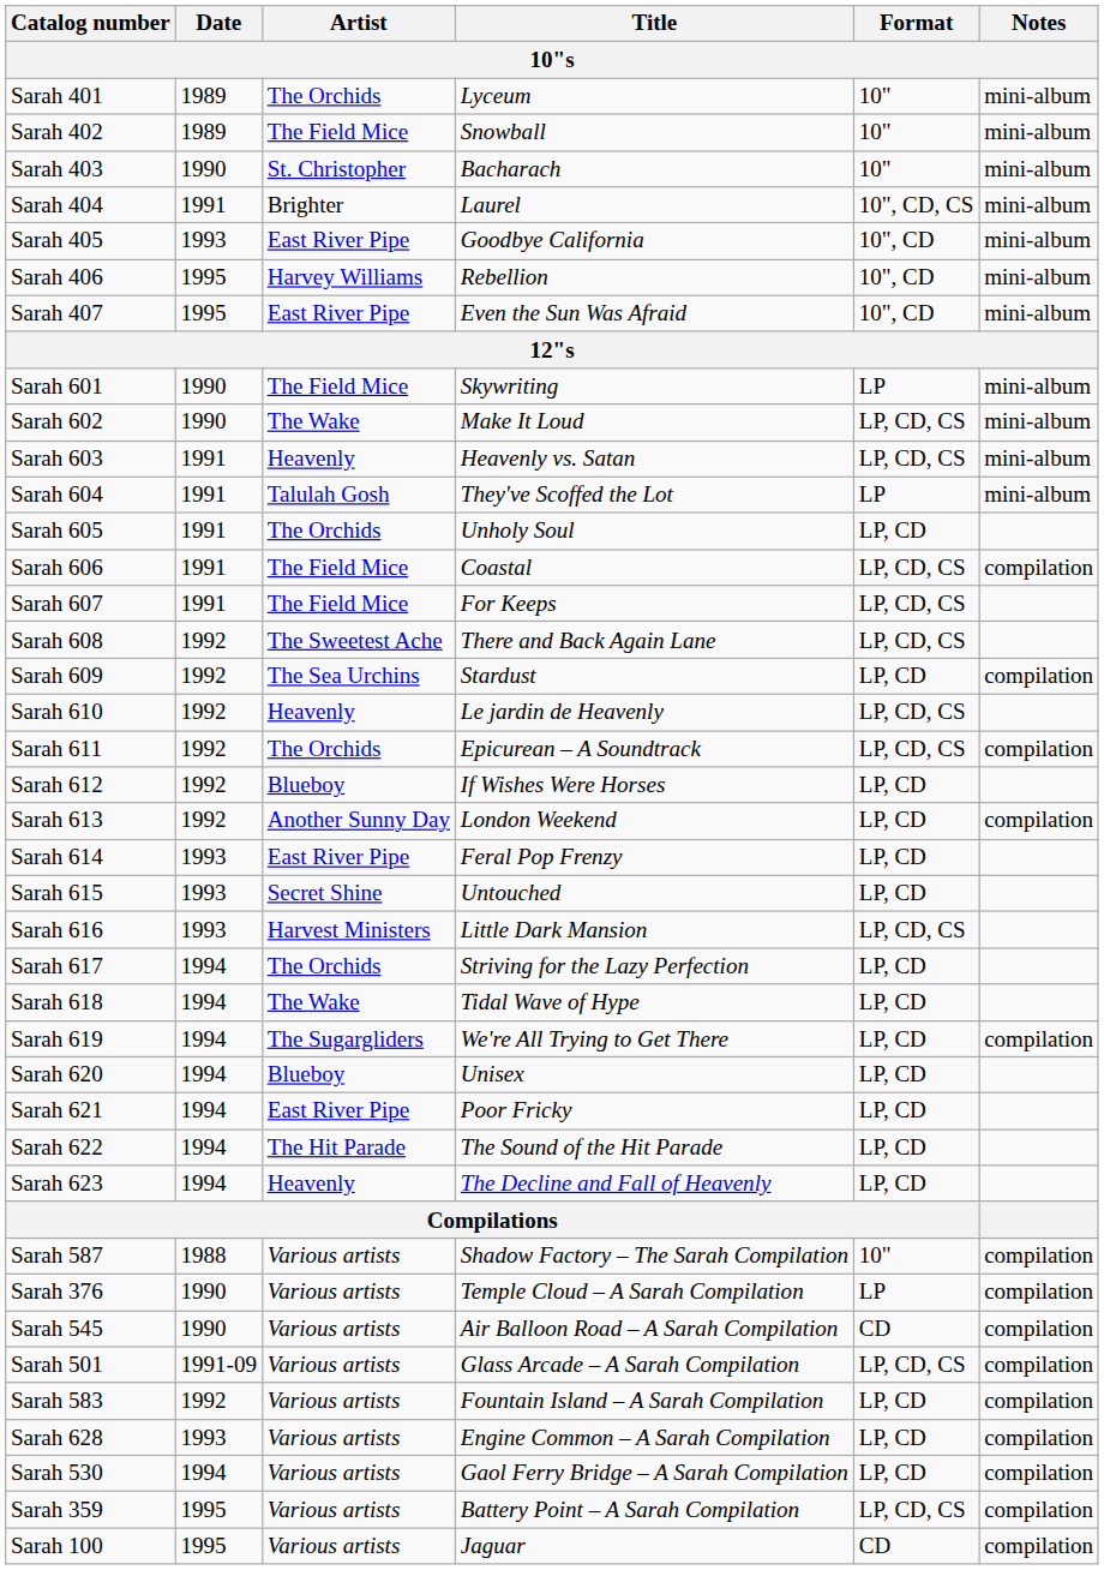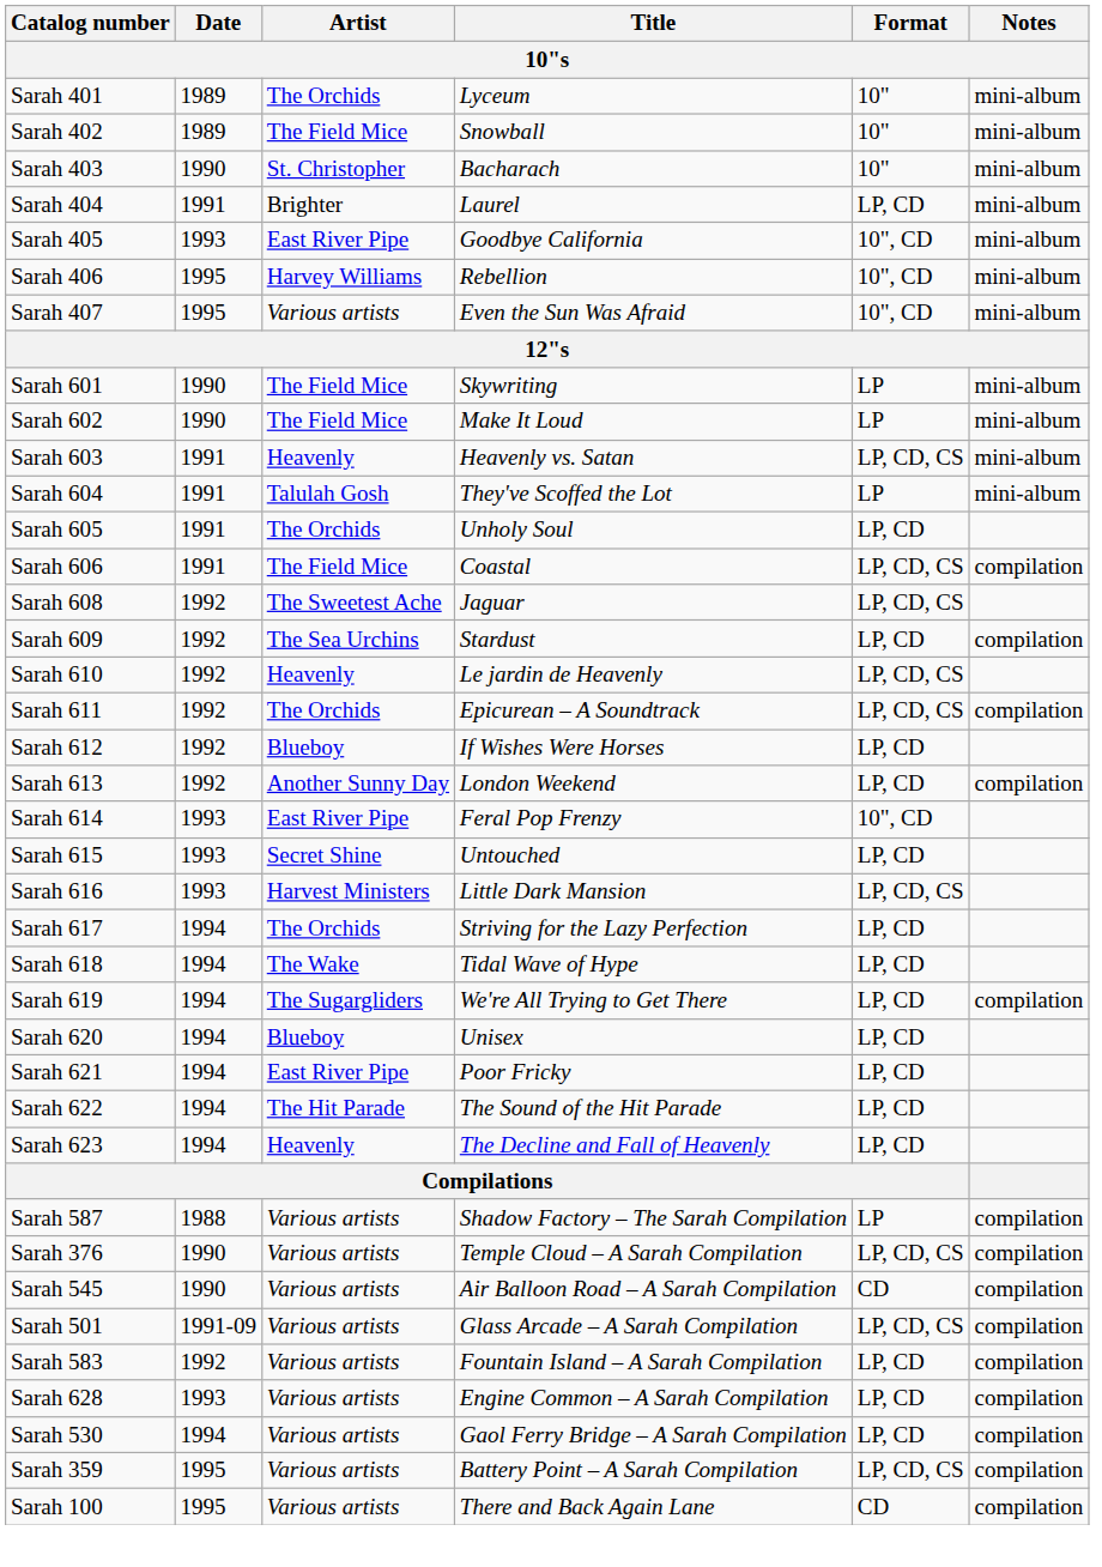 <table class="wikitable">
 <tr>
 <th>Catalog number</th>
 <th>Date</th>
 <th>Artist</th>
 <th>Title</th>
 <th>Format</th>
 <th>Notes</th>
 </tr>
 <tr>
 <th colspan="6">10"s</th>
 </tr>
 <tr>
 <td>Sarah 401</td>
 <td>1989</td>
 <td><a href='#'>The Orchids</a></td>
 <td><em>Lyceum</em></td>
 <td>10"</td>
 <td>mini-album</td>
 </tr>
 <tr>
 <td>Sarah 402</td>
 <td>1989</td>
 <td><a href='#'>The Field Mice</a></td>
 <td><em>Snowball</em></td>
 <td>10"</td>
 <td>mini-album</td>
 </tr>
 <tr>
 <td>Sarah 403</td>
 <td>1990</td>
 <td><a href='#'>St. Christopher</a></td>
 <td><em>Bacharach</em></td>
 <td>10"</td>
 <td>mini-album</td>
 </tr>
 <tr>
 <td>Sarah 404</td>
 <td>1991</td>
 <td>Brighter</td>
 <td><em>Laurel</em></td>
-<td>10", CD, CS</td>
+<td>LP, CD</td>
 <td>mini-album</td>
 </tr>
 <tr>
 <td>Sarah 405</td>
 <td>1993</td>
 <td><a href='#'>East River Pipe</a></td>
 <td><em>Goodbye California</em></td>
 <td>10", CD</td>
 <td>mini-album</td>
 </tr>
 <tr>
 <td>Sarah 406</td>
 <td>1995</td>
 <td><a href='#'>Harvey Williams</a></td>
 <td><em>Rebellion</em></td>
 <td>10", CD</td>
 <td>mini-album</td>
 </tr>
 <tr>
 <td>Sarah 407</td>
 <td>1995</td>
-<td><a href='#'>East River Pipe</a></td>
+<td><em>Various artists</em></td>
 <td><em>Even the Sun Was Afraid</em></td>
 <td>10", CD</td>
 <td>mini-album</td>
 </tr>
 <tr>
 <th colspan="6">12"s</th>
 </tr>
 <tr>
 <td>Sarah 601</td>
 <td>1990</td>
 <td><a href='#'>The Field Mice</a></td>
 <td><em>Skywriting</em></td>
 <td>LP</td>
 <td>mini-album</td>
 </tr>
 <tr>
 <td>Sarah 602</td>
 <td>1990</td>
-<td><a href='#'>The Wake</a></td>
+<td><a href='#'>The Field Mice</a></td>
 <td><em>Make It Loud</em></td>
-<td>LP, CD, CS</td>
+<td>LP</td>
 <td>mini-album</td>
 </tr>
 <tr>
 <td>Sarah 603</td>
 <td>1991</td>
 <td><a href='#'>Heavenly</a></td>
 <td><em>Heavenly vs. Satan</em></td>
 <td>LP, CD, CS</td>
 <td>mini-album</td>
 </tr>
 <tr>
 <td>Sarah 604</td>
 <td>1991</td>
 <td><a href='#'>Talulah Gosh</a></td>
 <td><em>They've Scoffed the Lot</em></td>
 <td>LP</td>
 <td>mini-album</td>
 </tr>
 <tr>
 <td>Sarah 605</td>
 <td>1991</td>
 <td><a href='#'>The Orchids</a></td>
 <td><em>Unholy Soul</em></td>
 <td>LP, CD</td>
 <td></td>
 </tr>
 <tr>
 <td>Sarah 606</td>
 <td>1991</td>
 <td><a href='#'>The Field Mice</a></td>
 <td><em>Coastal</em></td>
 <td>LP, CD, CS</td>
 <td>compilation</td>
 </tr>
 <tr>
-<td>Sarah 607</td>
-<td>1991</td>
-<td><a href='#'>The Field Mice</a></td>
-<td><em>For Keeps</em></td>
-<td>LP, CD, CS</td>
-<td></td>
-</tr>
-<tr>
 <td>Sarah 608</td>
 <td>1992</td>
 <td><a href='#'>The Sweetest Ache</a></td>
-<td><em>There and Back Again Lane</em></td>
+<td><em>Jaguar</em></td>
 <td>LP, CD, CS</td>
 <td></td>
 </tr>
 <tr>
 <td>Sarah 609</td>
 <td>1992</td>
 <td><a href='#'>The Sea Urchins</a></td>
 <td><em>Stardust</em></td>
 <td>LP, CD</td>
 <td>compilation</td>
 </tr>
 <tr>
 <td>Sarah 610</td>
 <td>1992</td>
 <td><a href='#'>Heavenly</a></td>
 <td><em>Le jardin de Heavenly</em></td>
 <td>LP, CD, CS</td>
 <td></td>
 </tr>
 <tr>
 <td>Sarah 611</td>
 <td>1992</td>
 <td><a href='#'>The Orchids</a></td>
 <td><em>Epicurean – A Soundtrack</em></td>
 <td>LP, CD, CS</td>
 <td>compilation</td>
 </tr>
 <tr>
 <td>Sarah 612</td>
 <td>1992</td>
 <td><a href='#'>Blueboy</a></td>
 <td><em>If Wishes Were Horses</em></td>
 <td>LP, CD</td>
 <td></td>
 </tr>
 <tr>
 <td>Sarah 613</td>
 <td>1992</td>
 <td><a href='#'>Another Sunny Day</a></td>
 <td><em>London Weekend</em></td>
 <td>LP, CD</td>
 <td>compilation</td>
 </tr>
 <tr>
 <td>Sarah 614</td>
 <td>1993</td>
 <td><a href='#'>East River Pipe</a></td>
 <td><em>Feral Pop Frenzy</em></td>
-<td>LP, CD</td>
+<td>10", CD</td>
 <td></td>
 </tr>
 <tr>
 <td>Sarah 615</td>
 <td>1993</td>
 <td><a href='#'>Secret Shine</a></td>
 <td><em>Untouched</em></td>
 <td>LP, CD</td>
 <td></td>
 </tr>
 <tr>
 <td>Sarah 616</td>
 <td>1993</td>
 <td><a href='#'>Harvest Ministers</a></td>
 <td><em>Little Dark Mansion</em></td>
 <td>LP, CD, CS</td>
 <td></td>
 </tr>
 <tr>
 <td>Sarah 617</td>
 <td>1994</td>
 <td><a href='#'>The Orchids</a></td>
 <td><em>Striving for the Lazy Perfection</em></td>
 <td>LP, CD</td>
 <td></td>
 </tr>
 <tr>
 <td>Sarah 618</td>
 <td>1994</td>
 <td><a href='#'>The Wake</a></td>
 <td><em>Tidal Wave of Hype</em></td>
 <td>LP, CD</td>
 <td></td>
 </tr>
 <tr>
 <td>Sarah 619</td>
 <td>1994</td>
 <td><a href='#'>The Sugargliders</a></td>
 <td><em>We're All Trying to Get There</em></td>
 <td>LP, CD</td>
 <td>compilation</td>
 </tr>
 <tr>
 <td>Sarah 620</td>
 <td>1994</td>
 <td><a href='#'>Blueboy</a></td>
 <td><em>Unisex</em></td>
 <td>LP, CD</td>
 <td></td>
 </tr>
 <tr>
 <td>Sarah 621</td>
 <td>1994</td>
 <td><a href='#'>East River Pipe</a></td>
 <td><em>Poor Fricky</em></td>
 <td>LP, CD</td>
 <td></td>
 </tr>
 <tr>
 <td>Sarah 622</td>
 <td>1994</td>
 <td><a href='#'>The Hit Parade</a></td>
 <td><em>The Sound of the Hit Parade</em></td>
 <td>LP, CD</td>
 <td></td>
 </tr>
 <tr>
 <td>Sarah 623</td>
 <td>1994</td>
 <td><a href='#'>Heavenly</a></td>
 <td><em><a href='#'>The Decline and Fall of Heavenly</a></em></td>
 <td>LP, CD</td>
 <td></td>
 </tr>
 <tr>
 <th colspan="5">Compilations</th>
 <th></th>
 </tr>
 <tr>
 <td>Sarah 587</td>
 <td>1988</td>
 <td><em>Various artists</em></td>
 <td><em>Shadow Factory – The Sarah Compilation</em></td>
-<td>10"</td>
+<td>LP</td>
 <td>compilation</td>
 </tr>
 <tr>
 <td>Sarah 376</td>
 <td>1990</td>
 <td><em>Various artists</em></td>
 <td><em>Temple Cloud – A Sarah Compilation</em></td>
-<td>LP</td>
+<td>LP, CD, CS</td>
 <td>compilation</td>
 </tr>
 <tr>
 <td>Sarah 545</td>
 <td>1990</td>
 <td><em>Various artists</em></td>
 <td><em>Air Balloon Road – A Sarah Compilation</em></td>
 <td>CD</td>
 <td>compilation</td>
 </tr>
 <tr>
 <td>Sarah 501</td>
 <td>1991-09</td>
 <td><em>Various artists</em></td>
 <td><em>Glass Arcade – A Sarah Compilation</em></td>
 <td>LP, CD, CS</td>
 <td>compilation</td>
 </tr>
 <tr>
 <td>Sarah 583</td>
 <td>1992</td>
 <td><em>Various artists</em></td>
 <td><em>Fountain Island – A Sarah Compilation</em></td>
 <td>LP, CD</td>
 <td>compilation</td>
 </tr>
 <tr>
 <td>Sarah 628</td>
 <td>1993</td>
 <td><em>Various artists</em></td>
 <td><em>Engine Common – A Sarah Compilation</em></td>
 <td>LP, CD</td>
 <td>compilation</td>
 </tr>
 <tr>
 <td>Sarah 530</td>
 <td>1994</td>
 <td><em>Various artists</em></td>
 <td><em>Gaol Ferry Bridge – A Sarah Compilation</em></td>
 <td>LP, CD</td>
 <td>compilation</td>
 </tr>
 <tr>
 <td>Sarah 359</td>
 <td>1995</td>
 <td><em>Various artists</em></td>
 <td><em>Battery Point – A Sarah Compilation</em></td>
 <td>LP, CD, CS</td>
 <td>compilation</td>
 </tr>
 <tr>
 <td>Sarah 100</td>
 <td>1995</td>
 <td><em>Various artists</em></td>
-<td><em>Jaguar</em></td>
+<td><em>There and Back Again Lane</em></td>
 <td>CD</td>
 <td>compilation</td>
 </tr>
 </table>
